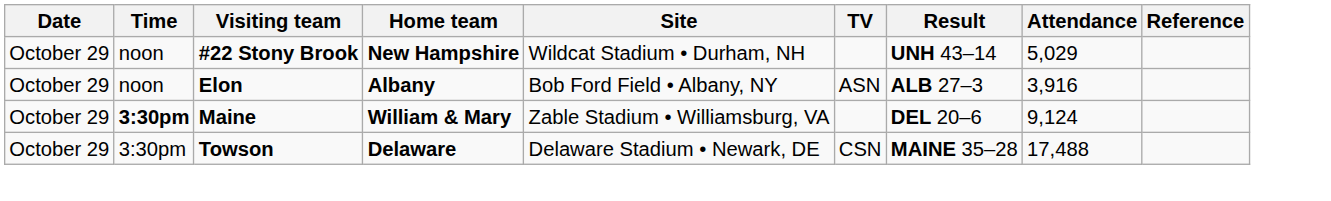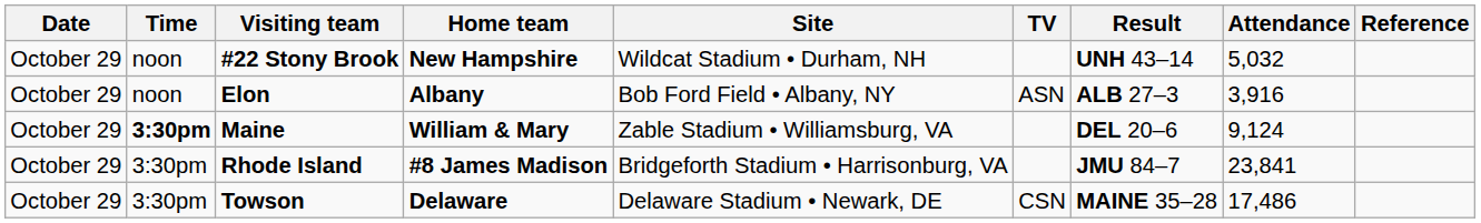 <table class="wikitable" style="font-size:95%;">
 <tr>
 <th>Date</th>
 <th>Time</th>
 <th>Visiting team</th>
 <th>Home team</th>
 <th>Site</th>
 <th>TV</th>
 <th>Result</th>
 <th>Attendance</th>
 <th class="unsortable">Reference</th>
 </tr>
 <tr bgcolor=>
 <td>October 29</td>
 <td>noon</td>
 <td><strong>#22 Stony Brook</strong></td>
 <td><strong>New Hampshire</strong></td>
 <td>Wildcat Stadium • Durham, NH</td>
 <td></td>
 <td><strong>UNH</strong> 43–14</td>
-<td>5,029</td>
+<td>5,032</td>
 <td></td>
 </tr>
 <tr bgcolor=>
 <td>October 29</td>
 <td>noon</td>
 <td><strong>Elon</strong></td>
 <td><strong>Albany</strong></td>
 <td>Bob Ford Field • Albany, NY</td>
 <td>ASN</td>
 <td><strong>ALB</strong> 27–3</td>
 <td>3,916</td>
 <td></td>
 </tr>
 <tr bgcolor=>
 <td>October 29</td>
 <td><strong>3:30pm</strong></td>
 <td><strong>Maine</strong></td>
 <td><strong>William & Mary</strong></td>
 <td>Zable Stadium • Williamsburg, VA</td>
 <td></td>
 <td><strong>DEL</strong> 20–6</td>
 <td>9,124</td>
 <td></td>
 </tr>
 <tr bgcolor=>
 <td>October 29</td>
 <td>3:30pm</td>
+<td><strong>Rhode Island</strong></td>
+<td><strong>#8 James Madison</strong></td>
+<td>Bridgeforth Stadium • Harrisonburg, VA</td>
+<td></td>
+<td><strong>JMU</strong> 84–7</td>
+<td>23,841</td>
+<td></td>
+</tr>
+<tr bgcolor=>
+<td>October 29</td>
+<td>3:30pm</td>
 <td><strong>Towson</strong></td>
 <td><strong>Delaware</strong></td>
 <td>Delaware Stadium • Newark, DE</td>
 <td>CSN</td>
 <td><strong>MAINE</strong> 35–28</td>
-<td>17,488</td>
+<td>17,486</td>
 <td></td>
 </tr>
 </table>
